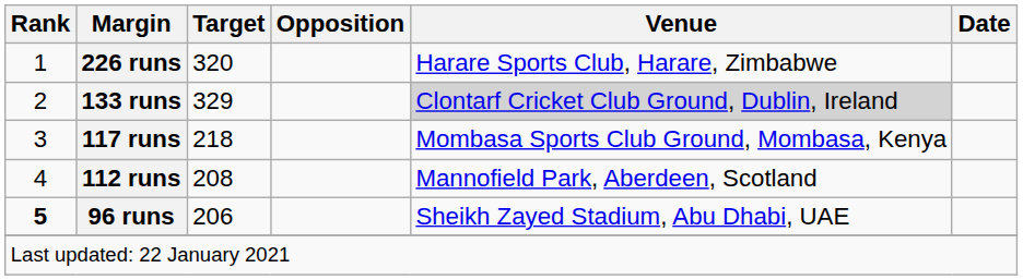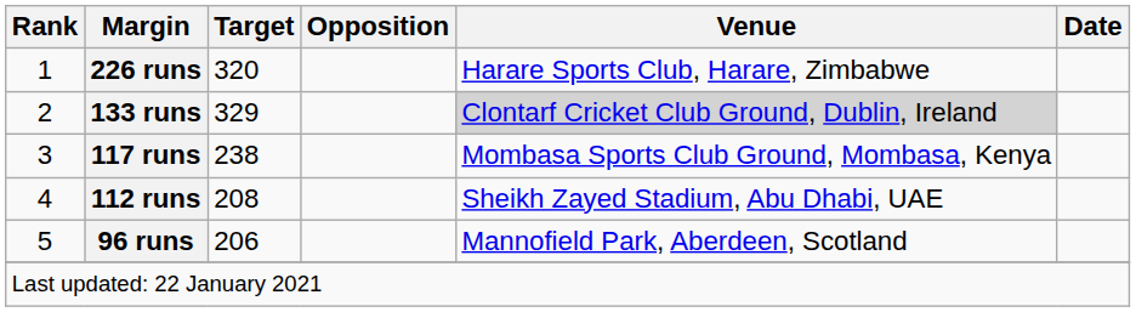 <table class="wikitable plainrowheaders sortable">
 <tr>
 <th scope=col>Rank</th>
 <th scope=col>Margin</th>
 <th scope=col>Target</th>
 <th scope=col>Opposition</th>
 <th scope=col>Venue</th>
 <th scope=col>Date</th>
 </tr>
 <tr>
 <td align=center>1</td>
 <th scope=row style=text-align:center;>226 runs</th>
 <td>320</td>
 <td></td>
 <td><a href='#'>Harare Sports Club</a>, <a href='#'>Harare</a>, Zimbabwe</td>
 <td></td>
 </tr>
 <tr>
 <td align=center>2</td>
 <th scope=row style=text-align:center;>133 runs</th>
 <td>329</td>
 <td></td>
 <td style="background: lightgrey;"><a href='#'>Clontarf Cricket Club Ground</a>, <a href='#'>Dublin</a>, Ireland</td>
 <td></td>
 </tr>
 <tr>
 <td align=center>3</td>
 <th scope=row style=text-align:center;>117 runs</th>
-<td>218</td>
+<td>238</td>
 <td></td>
 <td><a href='#'>Mombasa Sports Club Ground</a>, <a href='#'>Mombasa</a>, Kenya</td>
 <td></td>
 </tr>
 <tr>
 <td align=center>4</td>
 <th scope=row style=text-align:center;>112 runs</th>
 <td>208</td>
 <td></td>
-<td><a href='#'>Mannofield Park</a>, <a href='#'>Aberdeen</a>, Scotland</td>
+<td><a href='#'>Sheikh Zayed Stadium</a>, <a href='#'>Abu Dhabi</a>, UAE</td>
 <td></td>
 </tr>
 <tr>
-<td align=center><strong>5</strong></td>
+<td align=center>5</td>
 <th scope=row style=text-align:center;>96 runs</th>
 <td>206</td>
 <td></td>
-<td><a href='#'>Sheikh Zayed Stadium</a>, <a href='#'>Abu Dhabi</a>, UAE</td>
+<td><a href='#'>Mannofield Park</a>, <a href='#'>Aberdeen</a>, Scotland</td>
 <td></td>
 </tr>
 <tr>
 </tr>
 <tr class=sortbottom>
 <td colspan=6><small>Last updated: 22 January 2021</small></td>
 </tr>
 </table>
